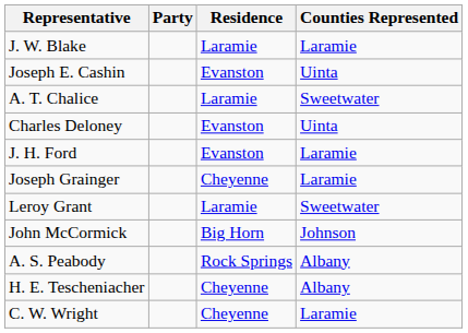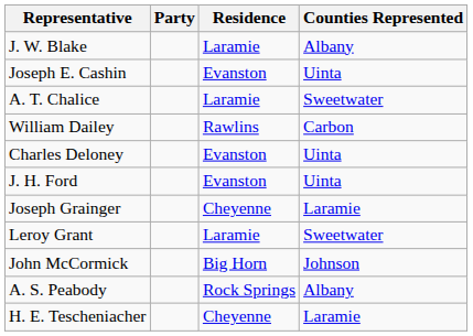 <table class="wikitable">
 <tr>
 <th>Representative</th>
 <th>Party</th>
 <th>Residence</th>
 <th>Counties Represented</th>
 </tr>
 <tr>
 <td>J. W. Blake</td>
 <td></td>
 <td><a href='#'>Laramie</a></td>
-<td><a href='#'>Laramie</a></td>
+<td><a href='#'>Albany</a></td>
 </tr>
 <tr>
 <td>Joseph E. Cashin</td>
 <td></td>
 <td><a href='#'>Evanston</a></td>
 <td><a href='#'>Uinta</a></td>
 </tr>
 <tr>
 <td>A. T. Chalice</td>
 <td></td>
 <td><a href='#'>Laramie</a></td>
 <td><a href='#'>Sweetwater</a></td>
 </tr>
 <tr>
+<td>William Dailey</td>
+<td></td>
+<td><a href='#'>Rawlins</a></td>
+<td><a href='#'>Carbon</a></td>
+</tr>
+<tr>
 <td>Charles Deloney</td>
 <td></td>
 <td><a href='#'>Evanston</a></td>
 <td><a href='#'>Uinta</a></td>
 </tr>
 <tr>
 <td>J. H. Ford</td>
 <td></td>
 <td><a href='#'>Evanston</a></td>
-<td><a href='#'>Laramie</a></td>
+<td><a href='#'>Uinta</a></td>
 </tr>
 <tr>
 <td>Joseph Grainger</td>
 <td></td>
 <td><a href='#'>Cheyenne</a></td>
 <td><a href='#'>Laramie</a></td>
 </tr>
 <tr>
 <td>Leroy Grant</td>
 <td></td>
 <td><a href='#'>Laramie</a></td>
 <td><a href='#'>Sweetwater</a></td>
 </tr>
 <tr>
 <td>John McCormick</td>
 <td></td>
 <td><a href='#'>Big Horn</a></td>
 <td><a href='#'>Johnson</a></td>
 </tr>
 <tr>
 <td>A. S. Peabody</td>
 <td></td>
 <td><a href='#'>Rock Springs</a></td>
 <td><a href='#'>Albany</a></td>
 </tr>
 <tr>
 <td>H. E. Tescheniacher</td>
 <td></td>
 <td><a href='#'>Cheyenne</a></td>
-<td><a href='#'>Albany</a></td>
-</tr>
-<tr>
-<td>C. W. Wright</td>
-<td></td>
-<td><a href='#'>Cheyenne</a></td>
 <td><a href='#'>Laramie</a></td>
 </tr>
 </table>
